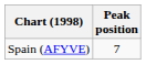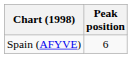 <table class="wikitable">
 <tr>
 <th>Chart (1998)</th>
 <th>Peak<br>position</th>
 </tr>
 <tr>
 <td>Spain (<a href='#'>AFYVE</a>)</td>
-<td align="center">7</td>
+<td align="center">6</td>
 </tr>
 </table>
